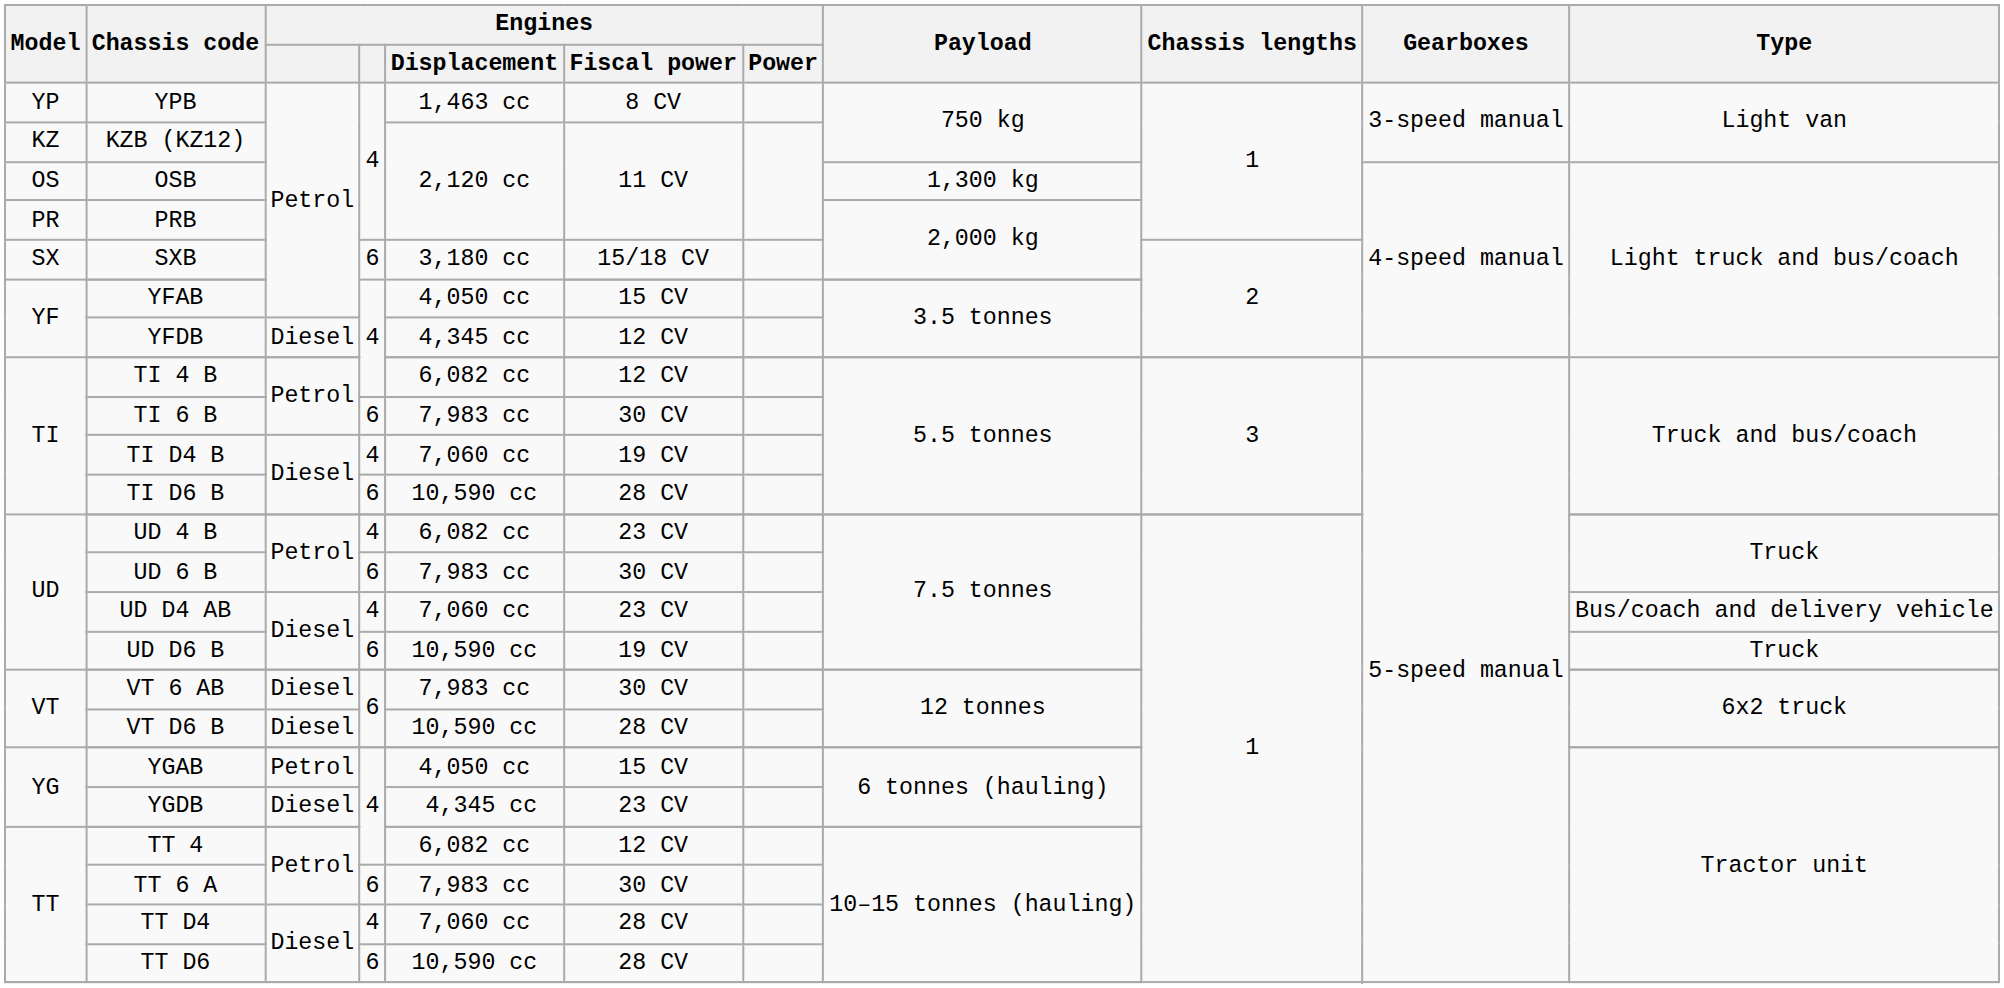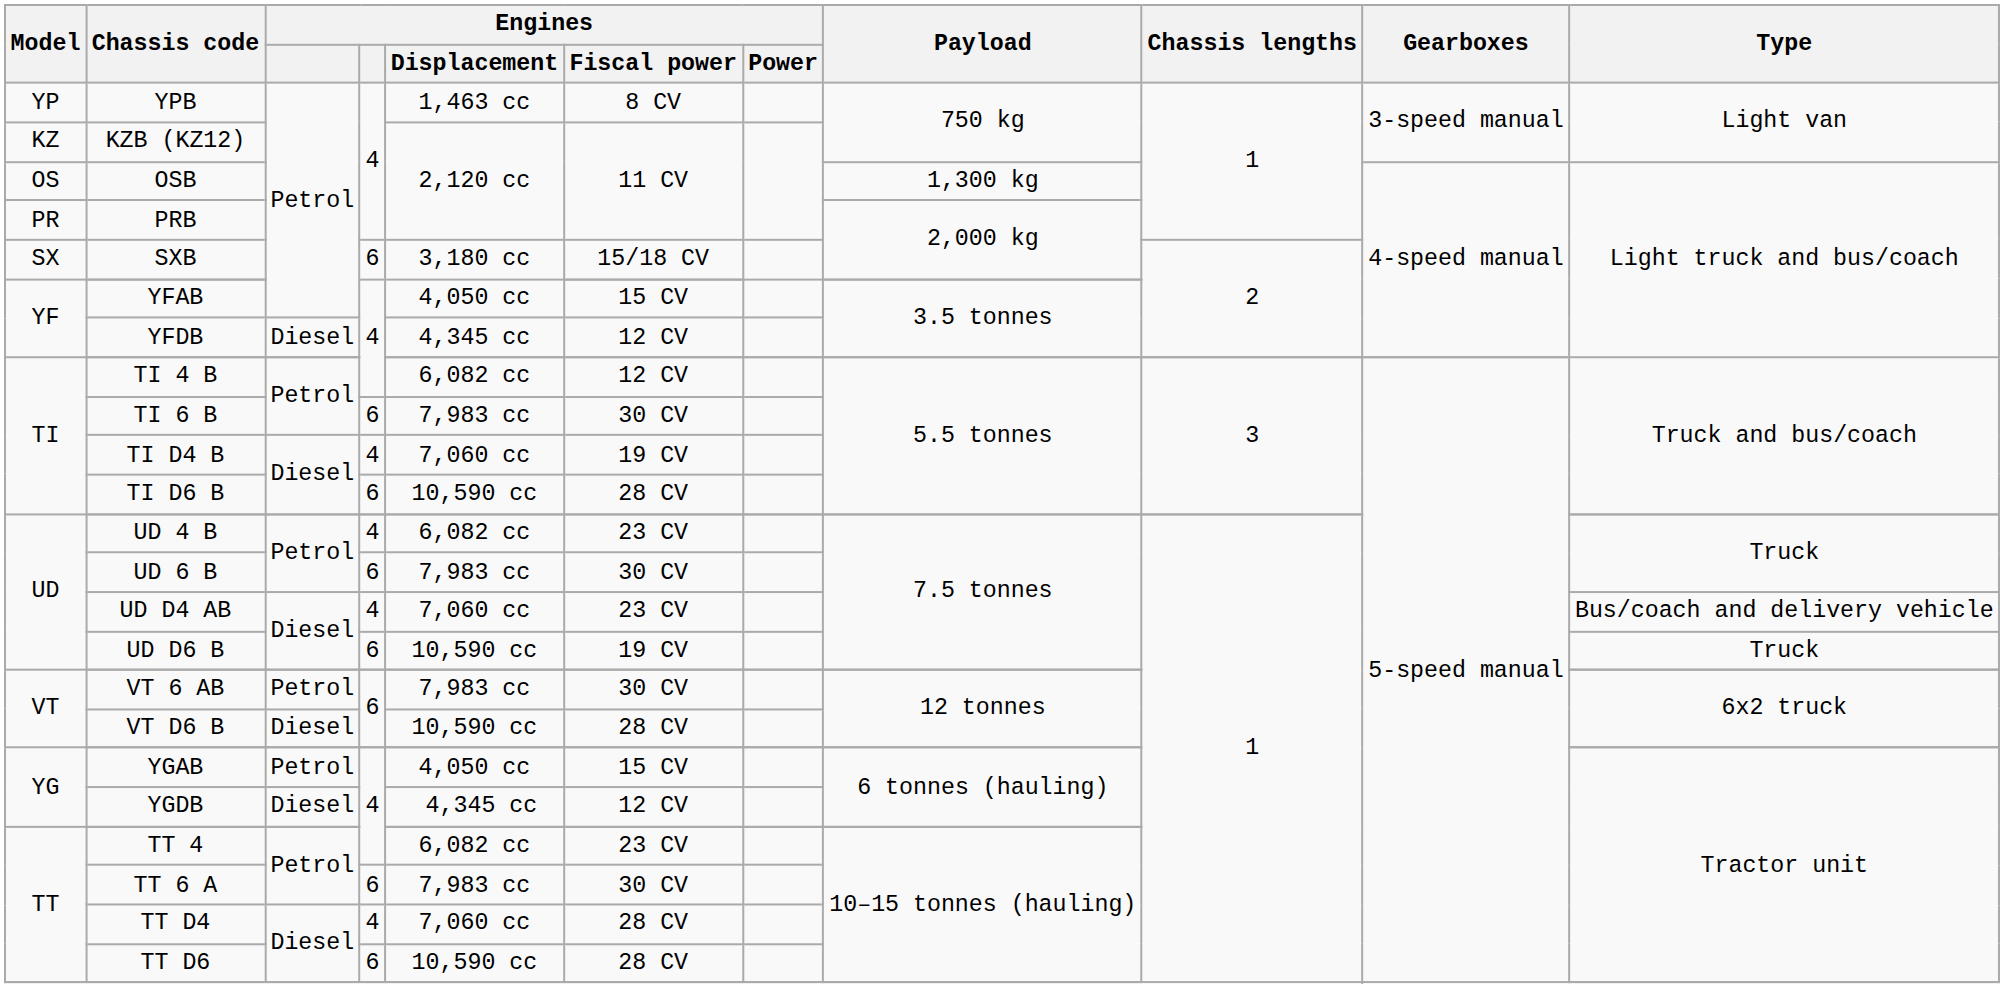 <table class="wikitable" style="text-align:center; font-size:90%;">
 <tr>
 <th rowspan="2">Model</th>
 <th rowspan="2">Chassis code</th>
 <th colspan="5">Engines</th>
 <th rowspan="2">Payload</th>
 <th rowspan="2">Chassis lengths</th>
 <th rowspan="2">Gearboxes</th>
 <th rowspan="2">Type</th>
 </tr>
 <tr>
 <th></th>
 <th></th>
 <th>Displacement</th>
 <th>Fiscal power</th>
 <th>Power</th>
 </tr>
 <tr>
 <td>YP</td>
 <td>YPB</td>
 <td rowspan="7">Petrol</td>
 <td rowspan="4">4</td>
 <td>1,463 cc</td>
 <td>8 CV</td>
 <td></td>
 <td rowspan="2">750 kg</td>
 <td rowspan="4">1</td>
 <td rowspan="2">3-speed manual</td>
 <td rowspan="2">Light van</td>
 </tr>
 <tr>
 <td>KZ</td>
 <td>KZB (KZ12)</td>
 <td rowspan="3">2,120 cc</td>
 <td rowspan="3">11 CV</td>
 <td rowspan="3"></td>
 </tr>
 <tr>
 <td>OS</td>
 <td>OSB</td>
 <td>1,300 kg</td>
 <td rowspan="6">4-speed manual</td>
 <td rowspan="7">Light truck and bus/coach</td>
 </tr>
 <tr>
 <td>PR</td>
 <td>PRB</td>
 <td rowspan="2">2,000 kg</td>
 </tr>
 <tr>
 <td>SX</td>
 <td>SXB</td>
 <td rowspan="2">6</td>
 <td rowspan="2">3,180 cc</td>
 <td>15/18 CV</td>
 <td rowspan="2"></td>
 <td rowspan="4">2</td>
 </tr>
 <tr>
 <td rowspan="3">YF</td>
 </tr>
 <tr>
 <td>YFAB</td>
 <td rowspan="4">4</td>
 <td>4,050 cc</td>
 <td>15 CV</td>
 <td></td>
 <td rowspan="2">3.5 tonnes</td>
 </tr>
 <tr>
 <td>YFDB</td>
 <td>Diesel</td>
 <td>4,345 cc</td>
 <td>12 CV</td>
 <td></td>
 </tr>
 <tr>
 <td rowspan="5">TI</td>
 </tr>
 <tr>
 <td>TI 4 B</td>
 <td rowspan="2">Petrol</td>
 <td>6,082 cc</td>
 <td>12 CV</td>
 <td></td>
 <td rowspan="4">5.5 tonnes</td>
 <td rowspan="4">3</td>
 <td rowspan="21">5-speed manual</td>
 <td rowspan="4">Truck and bus/coach</td>
 </tr>
 <tr>
 <td>TI 6 B</td>
 <td>6</td>
 <td>7,983 cc</td>
 <td>30 CV</td>
 <td></td>
 </tr>
 <tr>
 <td>TI D4 B</td>
 <td rowspan="2">Diesel</td>
 <td>4</td>
 <td>7,060 cc</td>
 <td>19 CV</td>
 <td></td>
 </tr>
 <tr>
 <td>TI D6 B</td>
 <td>6</td>
 <td>10,590 cc</td>
 <td>28 CV</td>
 <td></td>
 </tr>
 <tr>
 <td rowspan="5">UD</td>
 </tr>
 <tr>
 <td>UD 4 B</td>
 <td rowspan="2">Petrol</td>
 <td>4</td>
 <td>6,082 cc</td>
 <td>23 CV</td>
 <td></td>
 <td rowspan="4">7.5 tonnes</td>
 <td rowspan="16">1</td>
 <td rowspan="2">Truck</td>
 </tr>
 <tr>
 <td>UD 6 B</td>
 <td>6</td>
 <td>7,983 cc</td>
 <td>30 CV</td>
 <td></td>
 </tr>
 <tr>
 <td>UD D4 AB</td>
 <td rowspan="2">Diesel</td>
 <td>4</td>
 <td>7,060 cc</td>
 <td>23 CV</td>
 <td></td>
 <td>Bus/coach and delivery vehicle</td>
 </tr>
 <tr>
 <td>UD D6 B</td>
 <td>6</td>
 <td>10,590 cc</td>
 <td>19 CV</td>
 <td></td>
 <td>Truck</td>
 </tr>
 <tr>
 <td rowspan="3">VT</td>
 </tr>
 <tr>
 <td>VT 6 AB</td>
-<td>Diesel</td>
+<td>Petrol</td>
 <td rowspan="2">6</td>
 <td>7,983 cc</td>
 <td>30 CV</td>
 <td></td>
 <td rowspan="2">12 tonnes</td>
 <td rowspan="2">6x2 truck</td>
 </tr>
 <tr>
 <td>VT D6 B</td>
 <td>Diesel</td>
 <td>10,590 cc</td>
 <td>28 CV</td>
 <td></td>
 </tr>
 <tr>
 <td rowspan="3">YG</td>
 </tr>
 <tr>
 <td>YGAB</td>
 <td>Petrol</td>
 <td rowspan="4">4</td>
 <td>4,050 cc</td>
 <td>15 CV</td>
 <td></td>
 <td rowspan="2">6 tonnes (hauling)</td>
 <td rowspan="7">Tractor unit</td>
 </tr>
 <tr>
 <td>YGDB</td>
 <td>Diesel</td>
 <td> 4,345 cc</td>
-<td>23 CV</td>
+<td>12 CV</td>
 <td></td>
 </tr>
 <tr>
 <td rowspan="5">TT</td>
 </tr>
 <tr>
 <td>TT 4</td>
 <td rowspan="2">Petrol</td>
 <td>6,082 cc</td>
-<td>12 CV</td>
+<td>23 CV</td>
 <td></td>
 <td rowspan="4">10–15 tonnes (hauling)</td>
 </tr>
 <tr>
 <td>TT 6 A</td>
 <td>6</td>
 <td>7,983 cc</td>
 <td>30 CV</td>
 <td></td>
 </tr>
 <tr>
 <td>TT D4</td>
 <td rowspan="2">Diesel</td>
 <td>4</td>
 <td>7,060 cc</td>
 <td>28 CV</td>
 <td></td>
 </tr>
 <tr>
 <td>TT D6</td>
 <td>6</td>
 <td>10,590 cc</td>
 <td>28 CV</td>
 <td></td>
 </tr>
 <tr>
 </tr>
 </table>
